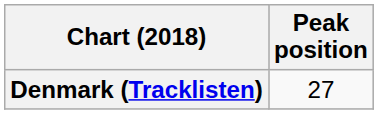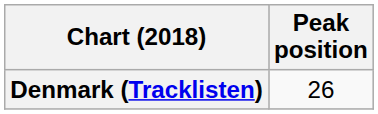 <table class="wikitable plainrowheaders" style="text-align:center">
 <tr>
 <th scope="col">Chart (2018)</th>
 <th scope="col">Peak<br> position</th>
 </tr>
 <tr>
 <th scope="row">Denmark (<a href='#'>Tracklisten</a>)</th>
-<td>27</td>
+<td>26</td>
 </tr>
 </table>
